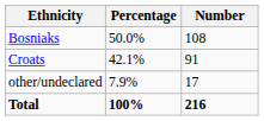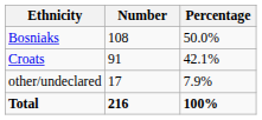 <table class="wikitable">
 <tr>
 <th width="100px">Ethnicity</th>
+<th width="80px">Number</th>
 <th width="80px">Percentage</th>
-<th width="80px">Number</th>
 </tr>
 <tr>
 <td><a href='#'>Bosniaks</a></td>
+<td>108</td>
 <td>50.0%</td>
-<td>108</td>
 </tr>
 <tr>
 <td><a href='#'>Croats</a></td>
+<td>91</td>
 <td>42.1%</td>
-<td>91</td>
 </tr>
 <tr>
 <td>other/undeclared</td>
+<td>17</td>
 <td>7.9%</td>
-<td>17</td>
 </tr>
 <tr>
 <td><strong>Total</strong></td>
+<td><strong>216</strong></td>
 <td><strong>100%</strong></td>
-<td><strong>216</strong></td>
 </tr>
 </table>
